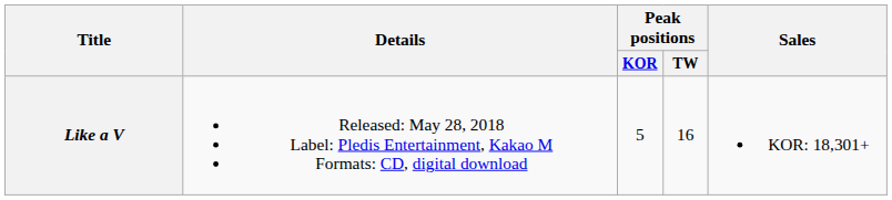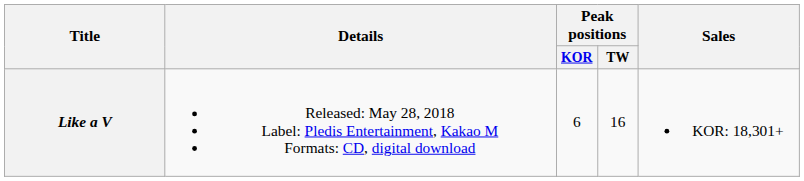 <table class="wikitable plainrowheaders" style="text-align:center;">
 <tr>
 <th scope="col" rowspan="2" style="width:10em;">Title</th>
 <th scope="col" rowspan="2" style="width:25em;">Details</th>
 <th scope="col" colspan="2">Peak positions</th>
 <th scope="col" rowspan="2" style="width:10em;">Sales</th>
 </tr>
 <tr>
 <th scope="col" style="width:2.5em;font-size:90%;"><a href='#'>KOR</a><br></th>
 <th scope="col" style="width:2.5em;font-size:90%;">TW<br></th>
 </tr>
 <tr>
 <th scope="row"><em>Like a V</em></th>
 <td><br><ul><li>Released: May 28, 2018</li><li>Label: <a href='#'>Pledis Entertainment</a>, <a href='#'>Kakao M</a></li><li>Formats: <a href='#'>CD</a>, <a href='#'>digital download</a></li></ul></td>
-<td>5</td>
+<td>6</td>
 <td>16</td>
 <td><br><ul><li>KOR: 18,301+</li></ul></td>
 </tr>
 </table>
